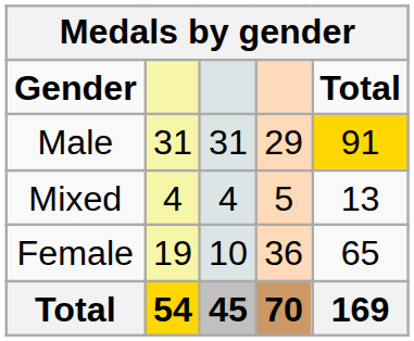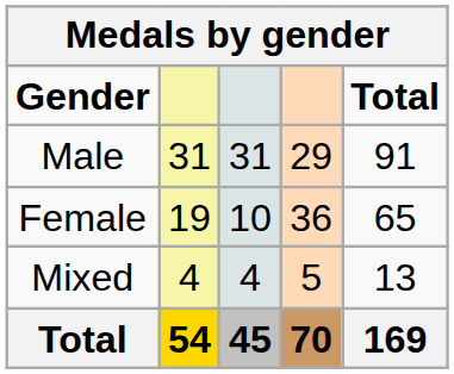 <table class="wikitable" style="font-size:85%; float:right">
 <tr style="background:#efefef;">
 <th colspan=5><strong>Medals by gender</strong></th>
 </tr>
 <tr align=center>
 <td><strong>Gender</strong></td>
 <td style="background:#f7f6a8;"></td>
 <td style="background:#dce5e5;"></td>
 <td style="background:#ffdab9;"></td>
 <td><strong>Total</strong></td>
 </tr>
 <tr align=center>
 <td>Male</td>
 <td style="background:#F7F6A8;">31</td>
 <td style="background:#DCE5E5;">31</td>
 <td style="background:#FFDAB9;">29</td>
-<td style="background: gold;">91</td>
+<td>91</td>
+</tr>
+<tr align=center>
+<td>Female</td>
+<td style="background:#F7F6A8;">19</td>
+<td style="background:#DCE5E5;">10</td>
+<td style="background:#FFDAB9;">36</td>
+<td>65</td>
 </tr>
 <tr align=center>
 <td>Mixed</td>
 <td bgcolor=F7F6A8>4</td>
 <td bgcolor=DCE5E5>4</td>
 <td bgcolor=FFDAB9>5</td>
 <td>13</td>
-</tr>
-<tr align=center>
-<td>Female</td>
-<td style="background:#F7F6A8;">19</td>
-<td style="background:#DCE5E5;">10</td>
-<td style="background:#FFDAB9;">36</td>
-<td>65</td>
 </tr>
 <tr>
 <th><strong>Total</strong></th>
 <th style="background:gold;"><strong>54</strong></th>
 <th style="background:silver;"><strong>45</strong></th>
 <th style="background:#c96;"><strong>70</strong></th>
 <th><strong>169</strong></th>
 </tr>
 </table>
